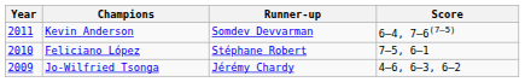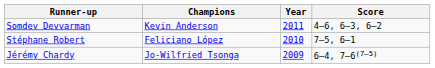 <table class="wikitable">
 <tr>
+<th style="width:200px">Runner-up</th>
+<th style="width:200px">Champions</th>
 <th style="width:40px">Year</th>
-<th style="width:200px">Champions</th>
-<th style="width:200px">Runner-up</th>
 <th style="width:170px" class="unsortable">Score</th>
 </tr>
 <tr>
+<td> <a href='#'>Somdev Devvarman</a></td>
+<td> <a href='#'>Kevin Anderson</a></td>
 <td><a href='#'>2011</a></td>
-<td> <a href='#'>Kevin Anderson</a></td>
-<td> <a href='#'>Somdev Devvarman</a></td>
-<td>6–4, 7–6<sup>(7–5)</sup></td>
+<td>4–6, 6–3, 6–2</td>
 </tr>
 <tr>
+<td> <a href='#'>Stéphane Robert</a></td>
+<td> <a href='#'>Feliciano López</a></td>
 <td><a href='#'>2010</a></td>
-<td> <a href='#'>Feliciano López</a></td>
-<td> <a href='#'>Stéphane Robert</a></td>
 <td>7–5, 6–1</td>
 </tr>
 <tr>
+<td> <a href='#'>Jérémy Chardy</a></td>
+<td> <a href='#'>Jo-Wilfried Tsonga</a></td>
 <td><a href='#'>2009</a></td>
-<td> <a href='#'>Jo-Wilfried Tsonga</a></td>
-<td> <a href='#'>Jérémy Chardy</a></td>
-<td>4–6, 6–3, 6–2</td>
+<td>6–4, 7–6<sup>(7–5)</sup></td>
 </tr>
 </table>
